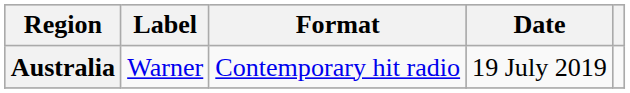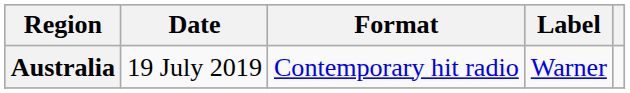 <table class="wikitable plainrowheaders">
 <tr>
 <th scope="col">Region</th>
+<th scope="col">Date</th>
+<th scope="col">Format</th>
 <th scope="col">Label</th>
-<th scope="col">Format</th>
-<th scope="col">Date</th>
 <th scope="col"></th>
 </tr>
 <tr>
 <th scope="row">Australia</th>
+<td>19 July 2019</td>
+<td><a href='#'>Contemporary hit radio</a></td>
 <td><a href='#'>Warner</a></td>
-<td><a href='#'>Contemporary hit radio</a></td>
-<td>19 July 2019</td>
 <td align="center"></td>
 </tr>
 </table>
